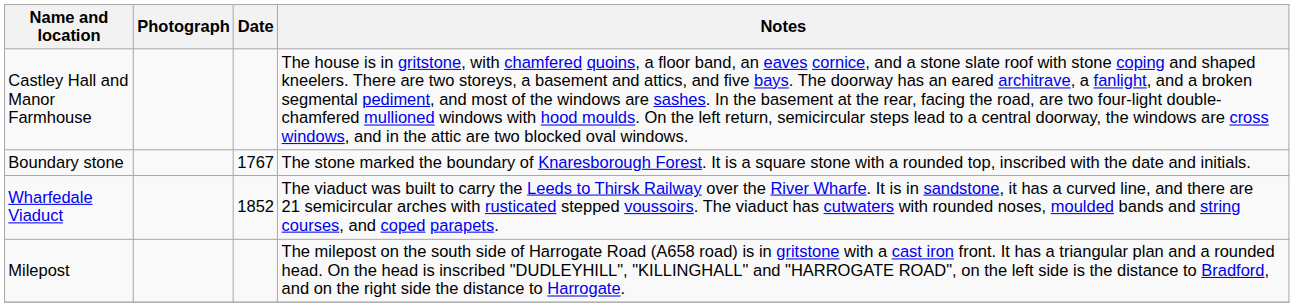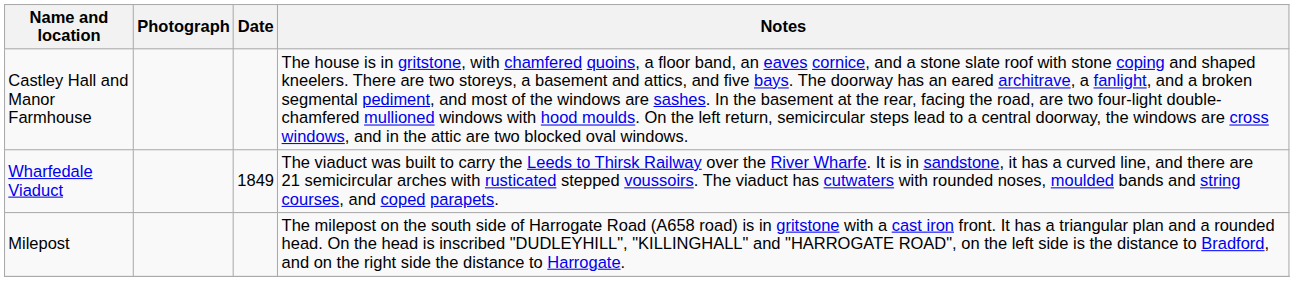 <table class="wikitable sortable plainrowheaders">
 <tr>
 <th scope="col">Name and location</th>
 <th scope="col" class="unsortable">Photograph</th>
 <th scope="col">Date</th>
 <th scope="col" class="unsortable">Notes</th>
 </tr>
 <tr>
 <td>Castley Hall and Manor Farmhouse<br><small></small></td>
 <td></td>
 <td align="center"></td>
 <td>The house is in <a href='#'>gritstone</a>, with <a href='#'>chamfered</a> <a href='#'>quoins</a>, a floor band, an <a href='#'>eaves</a> <a href='#'>cornice</a>, and a stone slate roof with stone <a href='#'>coping</a> and shaped kneelers. There are two storeys, a basement and attics, and five <a href='#'>bays</a>. The doorway has an eared <a href='#'>architrave</a>, a <a href='#'>fanlight</a>, and a broken segmental <a href='#'>pediment</a>, and most of the windows are <a href='#'>sashes</a>. In the basement at the rear, facing the road, are two four-light double-chamfered <a href='#'>mullioned</a> windows with <a href='#'>hood moulds</a>. On the left return, semicircular steps lead to a central doorway, the windows are <a href='#'>cross windows</a>, and in the attic are two blocked oval windows.</td>
 </tr>
 <tr>
-<td>Boundary stone<br><small></small></td>
-<td></td>
-<td align="center">1767</td>
-<td>The stone marked the boundary of <a href='#'>Knaresborough Forest</a>. It is a square stone with a rounded top, inscribed with the date and initials.</td>
-</tr>
-<tr>
 <td><a href='#'>Wharfedale Viaduct</a><br><small></small></td>
 <td></td>
-<td align="center">1852</td>
+<td align="center">1849</td>
 <td>The viaduct was built to carry the <a href='#'>Leeds to Thirsk Railway</a> over the <a href='#'>River Wharfe</a>. It is in <a href='#'>sandstone</a>, it has a curved line, and there are 21 semicircular arches with <a href='#'>rusticated</a> stepped <a href='#'>voussoirs</a>. The viaduct has <a href='#'>cutwaters</a> with rounded noses, <a href='#'>moulded</a> bands and <a href='#'>string courses</a>, and <a href='#'>coped</a> <a href='#'>parapets</a>.</td>
 </tr>
 <tr>
 <td>Milepost<br><small></small></td>
 <td></td>
 <td align="center"></td>
 <td>The milepost on the south side of Harrogate Road (A658 road) is in <a href='#'>gritstone</a> with a <a href='#'>cast iron</a> front.  It has a triangular plan and a rounded head.  On the head is inscribed "DUDLEYHILL", "KILLINGHALL" and "HARROGATE ROAD", on the left side is the distance to <a href='#'>Bradford</a>, and on the right side the distance to <a href='#'>Harrogate</a>.</td>
 </tr>
 <tr>
 </tr>
 </table>
